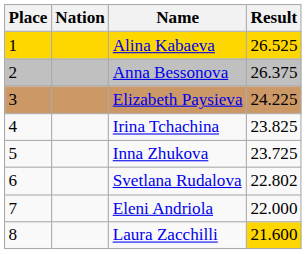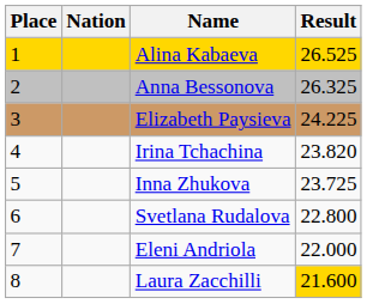 <table class="wikitable">
 <tr>
 <th>Place</th>
 <th>Nation</th>
 <th>Name</th>
 <th>Result</th>
 </tr>
 <tr bgcolor=gold>
 <td>1</td>
 <td></td>
 <td><a href='#'>Alina Kabaeva</a></td>
 <td>26.525</td>
 </tr>
 <tr bgcolor=silver>
 <td>2</td>
 <td></td>
 <td><a href='#'>Anna Bessonova</a></td>
-<td>26.375</td>
+<td>26.325</td>
 </tr>
 <tr bgcolor=cc9966>
 <td>3</td>
 <td></td>
 <td><a href='#'>Elizabeth Paysieva</a></td>
 <td>24.225</td>
 </tr>
 <tr>
 <td>4</td>
 <td></td>
 <td><a href='#'>Irina Tchachina</a></td>
-<td>23.825</td>
+<td>23.820</td>
 </tr>
 <tr>
 <td>5</td>
 <td></td>
 <td><a href='#'>Inna Zhukova</a></td>
 <td>23.725</td>
 </tr>
 <tr>
 <td>6</td>
 <td></td>
 <td><a href='#'>Svetlana Rudalova</a></td>
-<td>22.802</td>
+<td>22.800</td>
 </tr>
 <tr>
 <td>7</td>
 <td></td>
 <td><a href='#'>Eleni Andriola</a></td>
 <td>22.000</td>
 </tr>
 <tr>
 <td>8</td>
 <td></td>
 <td><a href='#'>Laura Zacchilli</a></td>
 <td style="background: gold;">21.600</td>
 </tr>
 </table>
